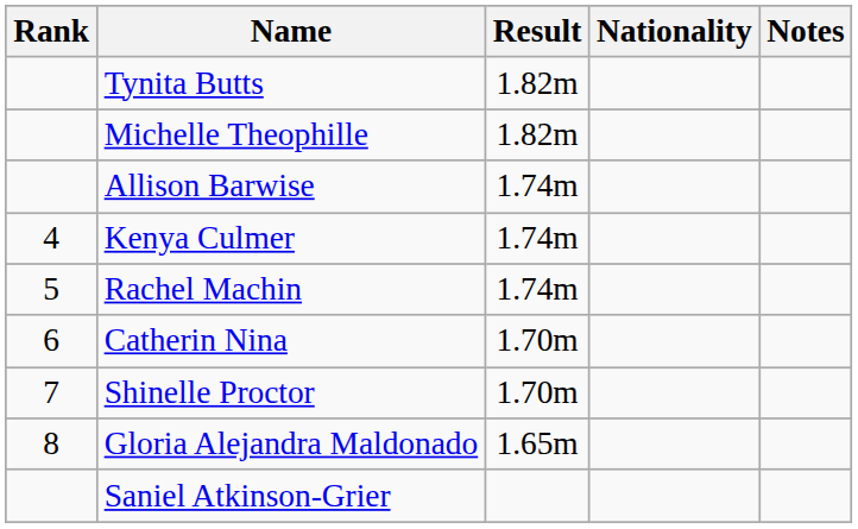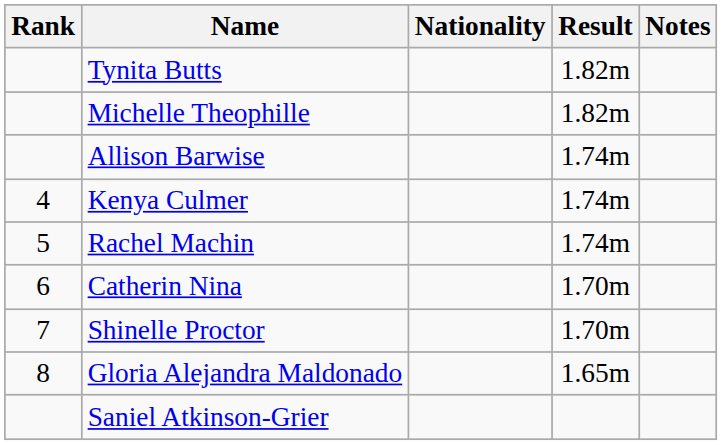 <table class="wikitable sortable" style="text-align:center">
 <tr>
 <th>Rank</th>
 <th>Name</th>
+<th>Nationality</th>
 <th>Result</th>
-<th>Nationality</th>
 <th>Notes</th>
 </tr>
 <tr>
 <td></td>
 <td align=left><a href='#'>Tynita Butts</a></td>
+<td align=left></td>
 <td>1.82m</td>
-<td align=left></td>
 <td></td>
 </tr>
 <tr>
 <td></td>
 <td align=left><a href='#'>Michelle Theophille</a></td>
+<td align=left></td>
 <td>1.82m</td>
-<td align=left></td>
 <td></td>
 </tr>
 <tr>
 <td></td>
 <td align=left><a href='#'>Allison Barwise</a></td>
+<td align=left></td>
 <td>1.74m</td>
-<td align=left></td>
 <td></td>
 </tr>
 <tr>
 <td>4</td>
 <td align=left><a href='#'>Kenya Culmer</a></td>
+<td align=left></td>
 <td>1.74m</td>
-<td align=left></td>
 <td></td>
 </tr>
 <tr>
 <td>5</td>
 <td align=left><a href='#'>Rachel Machin</a></td>
+<td align=left></td>
 <td>1.74m</td>
-<td align=left></td>
 <td></td>
 </tr>
 <tr>
 <td>6</td>
 <td align=left><a href='#'>Catherin Nina</a></td>
+<td align=left></td>
 <td>1.70m</td>
-<td align=left></td>
 <td></td>
 </tr>
 <tr>
 <td>7</td>
 <td align=left><a href='#'>Shinelle Proctor</a></td>
+<td align=left></td>
 <td>1.70m</td>
-<td align=left></td>
 <td></td>
 </tr>
 <tr>
 <td>8</td>
 <td align=left><a href='#'>Gloria Alejandra Maldonado</a></td>
+<td align=left></td>
 <td>1.65m</td>
-<td align=left></td>
 <td></td>
 </tr>
 <tr>
 <td></td>
 <td align=left><a href='#'>Saniel Atkinson-Grier</a></td>
+<td align=left></td>
 <td></td>
-<td align=left></td>
 <td></td>
 </tr>
 </table>
